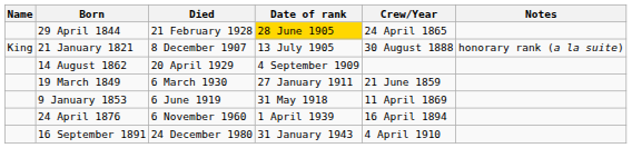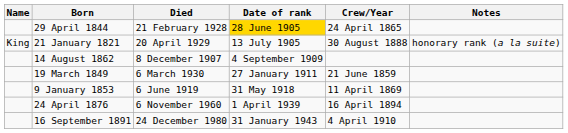 <table class="wikitable">
 <tr>
 <th>Name</th>
 <th>Born</th>
 <th>Died</th>
 <th>Date of rank</th>
 <th>Crew/Year</th>
 <th>Notes</th>
 </tr>
 <tr>
 <td></td>
 <td>29 April 1844</td>
 <td>21 February 1928</td>
 <td style="background: gold;">28 June 1905</td>
 <td>24 April 1865</td>
 <td></td>
 </tr>
 <tr>
 <td>King </td>
 <td>21 January 1821</td>
-<td>8 December 1907</td>
+<td>20 April 1929</td>
 <td>13 July 1905</td>
 <td>30 August 1888</td>
 <td>honorary rank (<em>a la suite</em>)</td>
 </tr>
 <tr>
 <td></td>
 <td>14 August 1862</td>
-<td>20 April 1929</td>
+<td>8 December 1907</td>
 <td>4 September 1909</td>
 <td></td>
 <td></td>
 </tr>
 <tr>
 <td></td>
 <td>19 March 1849</td>
 <td>6 March 1930</td>
 <td>27 January 1911</td>
 <td>21 June 1859</td>
 <td></td>
 </tr>
 <tr>
 <td></td>
 <td>9 January 1853</td>
 <td>6 June 1919</td>
 <td>31 May 1918</td>
 <td>11 April 1869</td>
 <td></td>
 </tr>
 <tr>
 <td></td>
 <td>24 April 1876</td>
 <td>6 November 1960</td>
 <td>1 April 1939</td>
 <td>16 April 1894</td>
 <td></td>
 </tr>
 <tr>
 <td></td>
 <td>16 September 1891</td>
 <td>24 December 1980</td>
 <td>31 January 1943</td>
 <td>4 April 1910</td>
 <td></td>
 </tr>
 </table>
